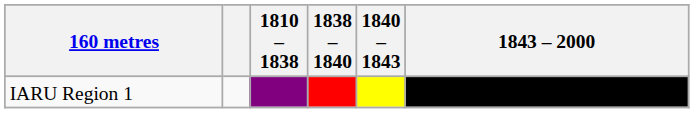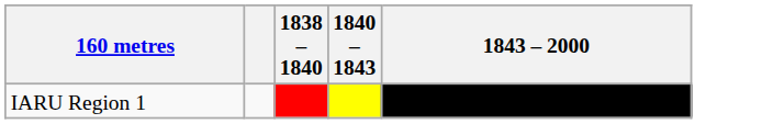 <table class="wikitable" style="font-size:70%">
 <tr>
 <th width=120px><a href='#'>160 metres</a></th>
 <th width= 10px></th>
-<th width= 28px>1810 – 1838</th>
 <th width=  2px>1838 – 1840</th>
 <th width=  3px>1840 – 1843</th>
 <th width=157px>1843 – 2000</th>
 </tr>
 <tr>
 <td>IARU Region 1</td>
 <td></td>
-<td style="background-color: purple"></td>
 <td style="background-color: red"></td>
 <td style="background-color: yellow"></td>
 <td style="background-color: black"></td>
 </tr>
 </table>
